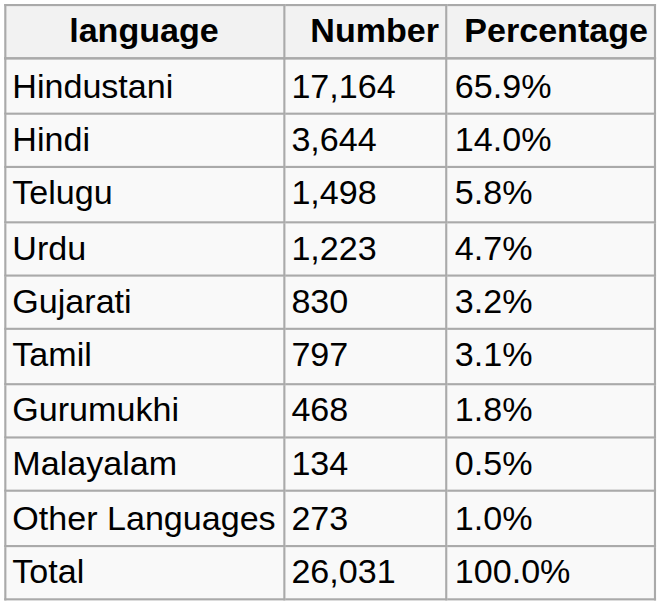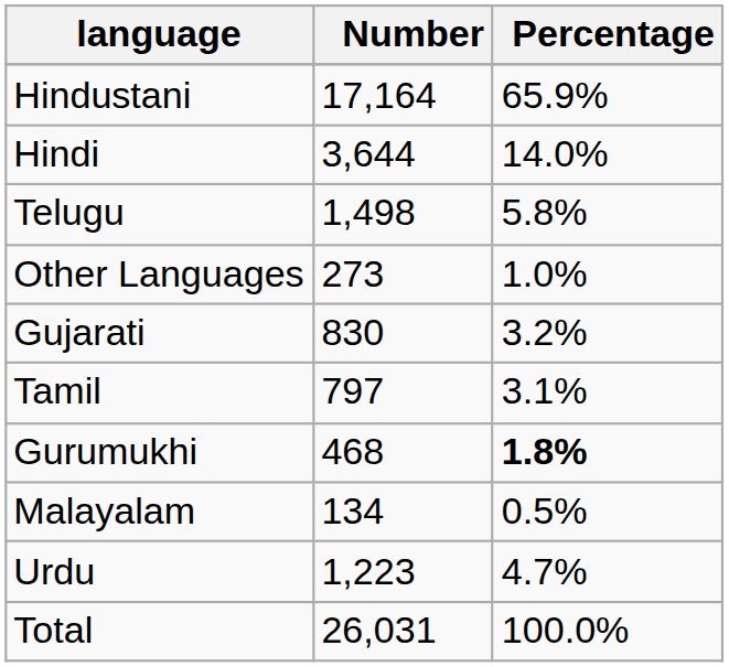 <table class="wikitable" style="margin:auto">
 <tr>
 <th>language</th>
 <th>  Number</th>
 <th> Percentage</th>
 </tr>
 <tr>
 </tr>
 <tr>
 <td align="left">Hindustani</td>
 <td>17,164</td>
 <td>65.9%</td>
 </tr>
 <tr>
 <td align="left">Hindi</td>
 <td>3,644</td>
 <td>14.0%</td>
 </tr>
 <tr>
 <td align="left">Telugu</td>
 <td>1,498</td>
 <td>5.8%</td>
 </tr>
 <tr>
-<td align="left">Urdu</td>
-<td>1,223</td>
-<td>4.7%</td>
+<td align="left">Other Languages</td>
+<td>273</td>
+<td>1.0%</td>
 </tr>
 <tr>
 <td align="left">Gujarati</td>
 <td>830</td>
 <td>3.2%</td>
 </tr>
 <tr>
 <td align="left">Tamil</td>
 <td>797</td>
 <td>3.1%</td>
 </tr>
 <tr>
 <td align="left">Gurumukhi</td>
 <td>468</td>
-<td>1.8%</td>
+<td><strong>1.8%</strong></td>
 </tr>
 <tr>
 <td align="left">Malayalam</td>
 <td>134</td>
 <td>0.5%</td>
 </tr>
 <tr>
-<td align="left">Other Languages</td>
-<td>273</td>
-<td>1.0%</td>
+<td align="left">Urdu</td>
+<td>1,223</td>
+<td>4.7%</td>
 </tr>
 <tr>
 <td align="left">Total</td>
 <td>26,031</td>
 <td>100.0%</td>
 </tr>
 </table>
